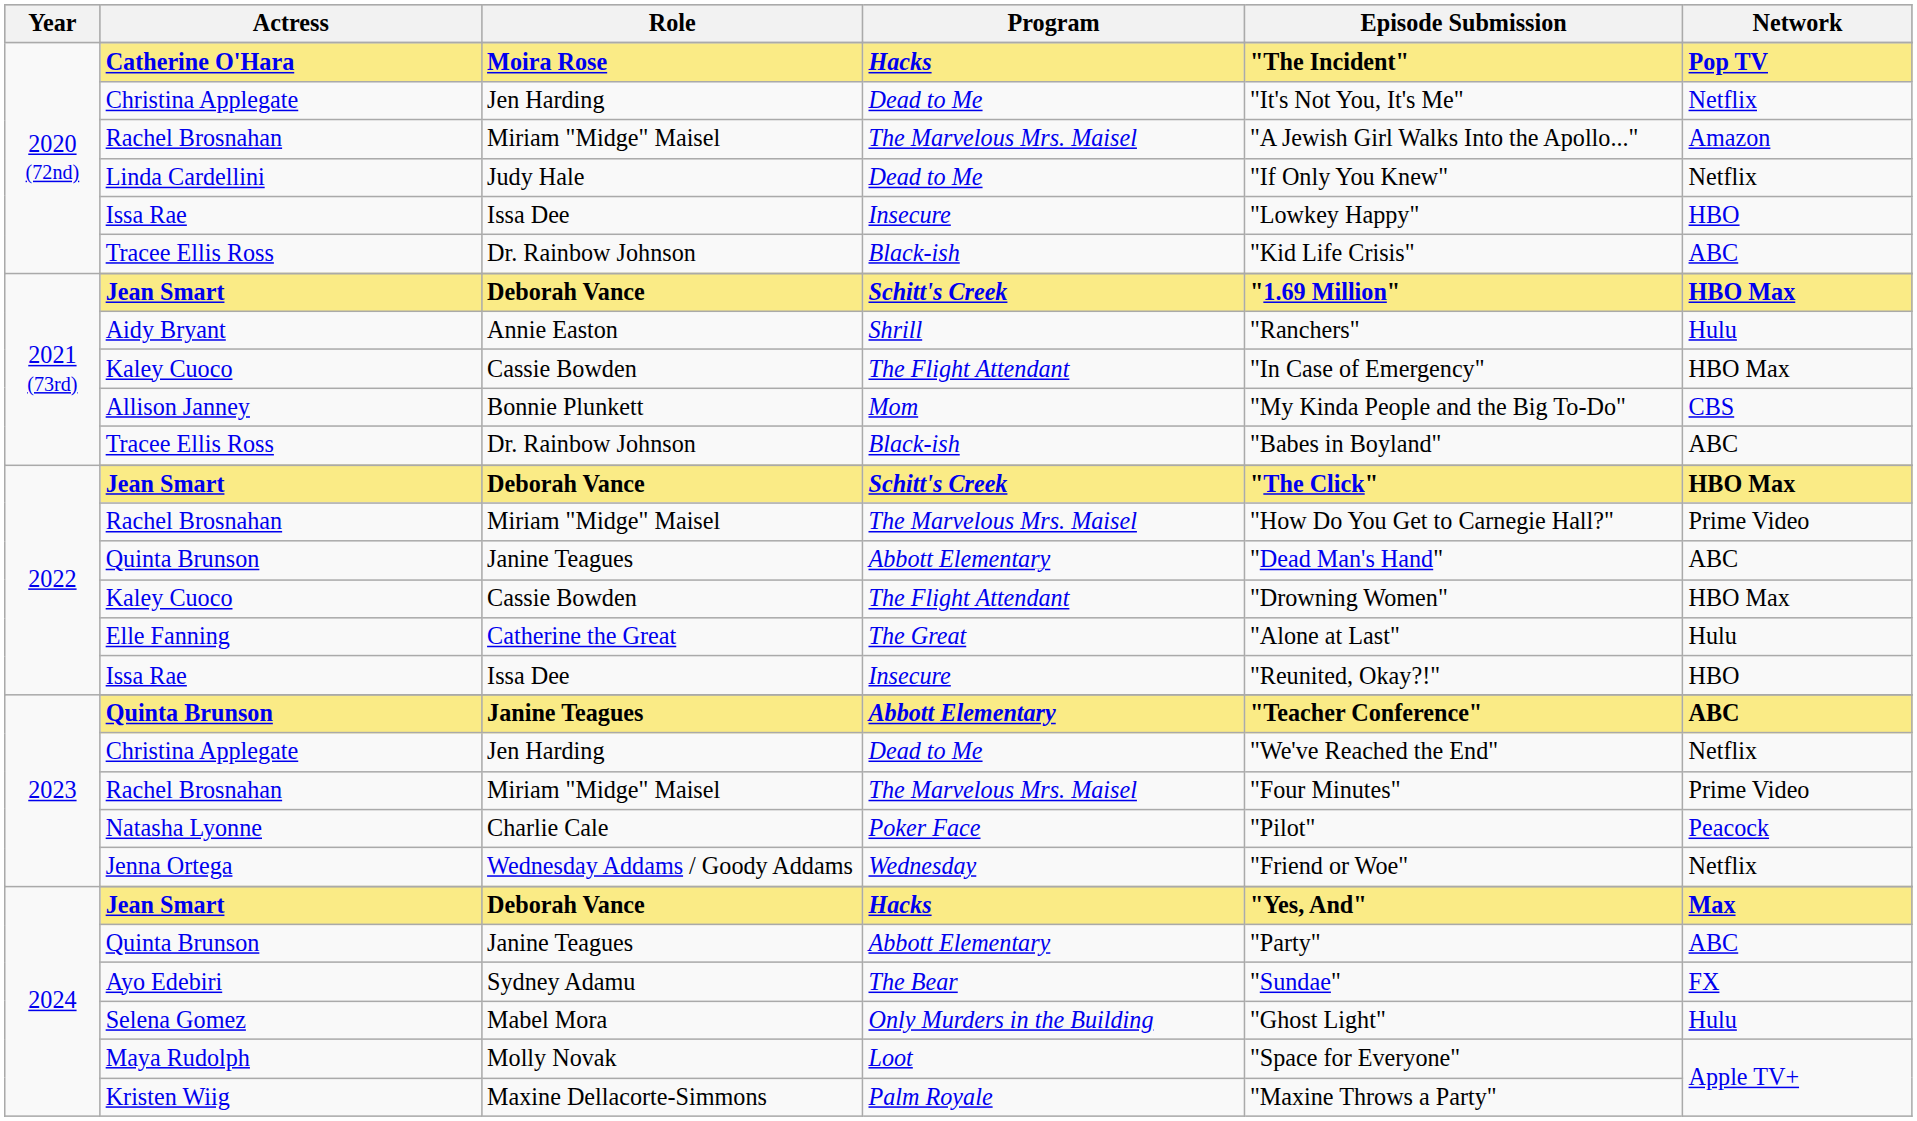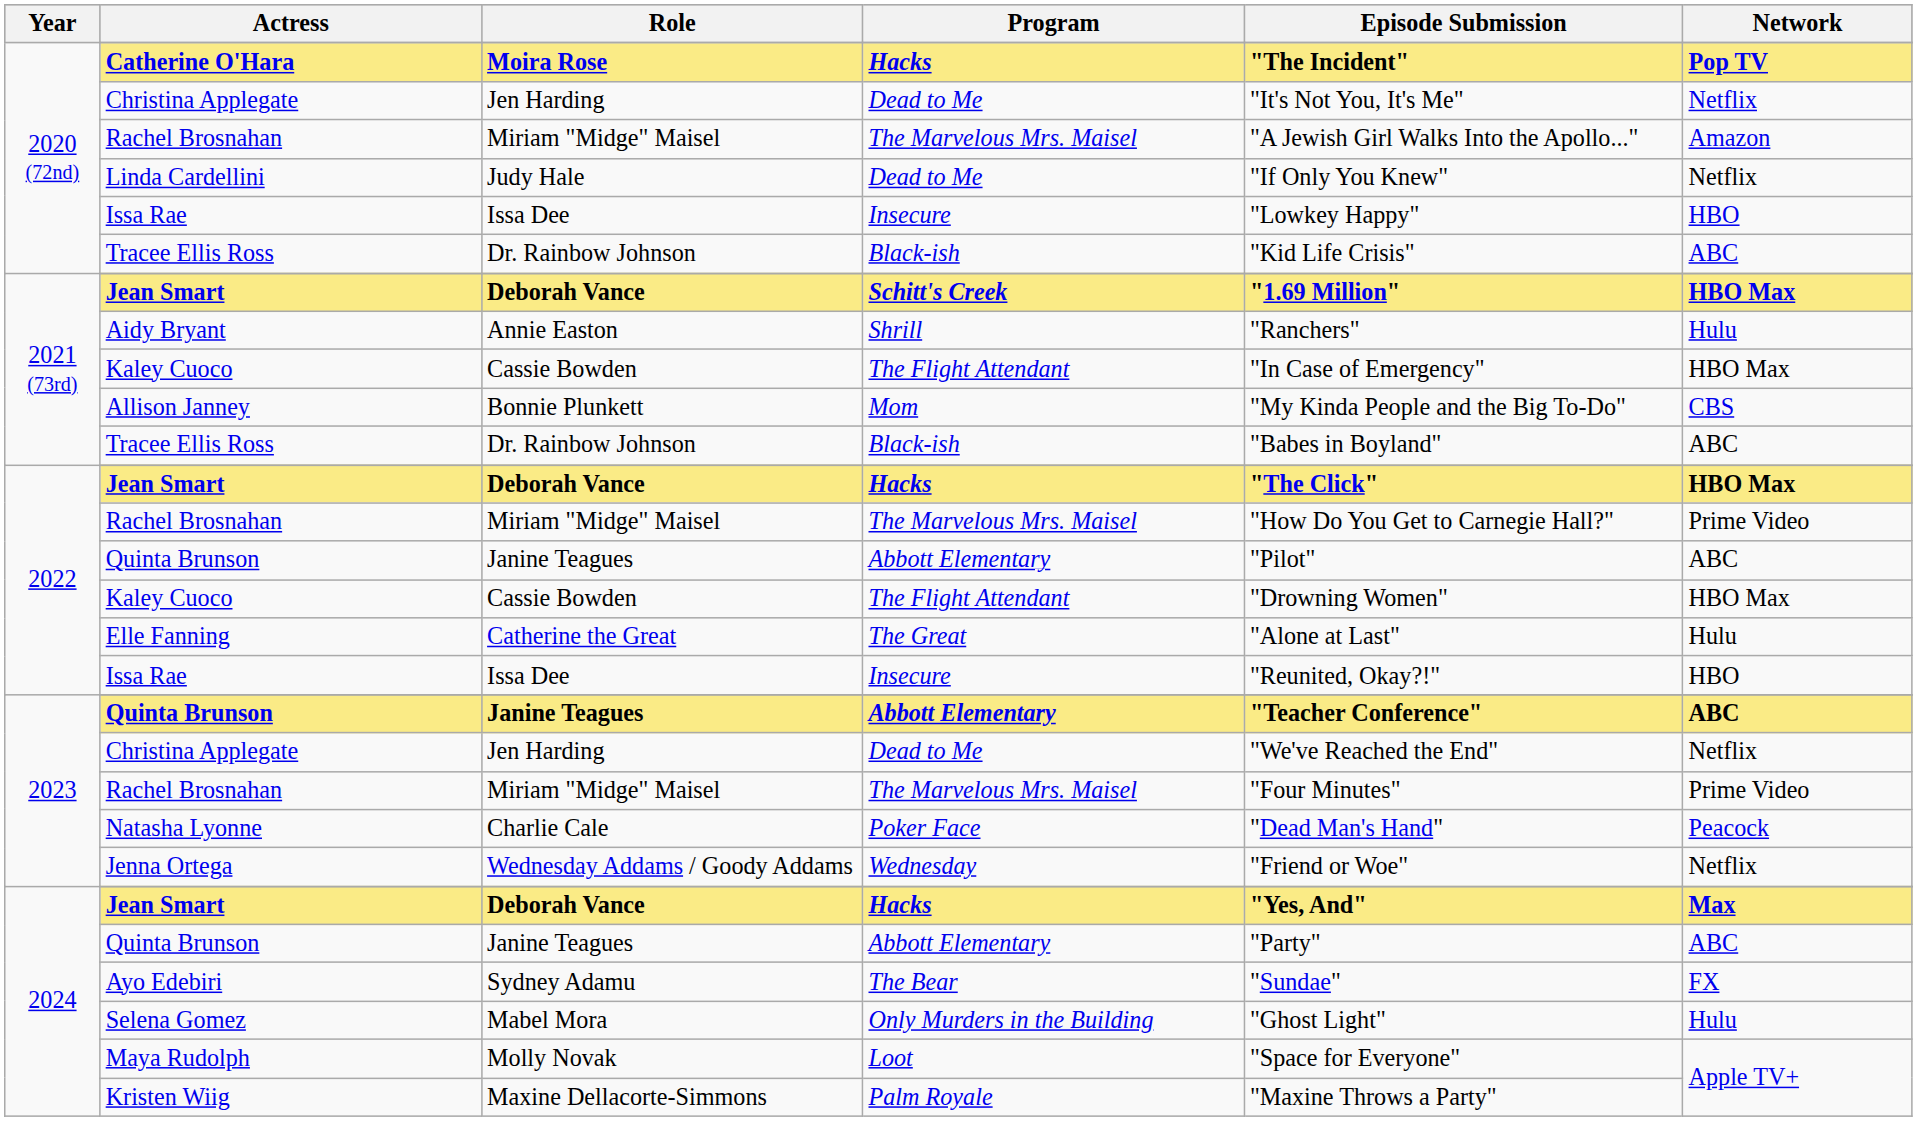 <table class="wikitable" style="width:100%; text-align: left;">
 <tr style="background:#bebebe;">
 <th style="width:5%;">Year</th>
 <th style="width:20%;">Actress</th>
 <th style="width:20%;">Role</th>
 <th style="width:20%;">Program</th>
 <th style="width:23%;">Episode Submission</th>
 <th style="width:12%;">Network</th>
 </tr>
 <tr>
 <td rowspan=7 style="text-align:center"><a href='#'>2020</a><br><small><a href='#'>(72nd)</a></small></td>
 </tr>
 <tr style="background:#FAEB86">
 <td><strong><a href='#'>Catherine O'Hara</a></strong></td>
 <td><strong><a href='#'>Moira Rose</a></strong></td>
 <td><strong><em><a href='#'>Hacks</a></em></strong></td>
 <td><strong>"The Incident"</strong></td>
 <td><strong><a href='#'>Pop TV</a></strong></td>
 </tr>
 <tr>
 <td><a href='#'>Christina Applegate</a></td>
 <td>Jen Harding</td>
 <td><em><a href='#'>Dead to Me</a></em></td>
 <td>"It's Not You, It's Me"</td>
 <td><a href='#'>Netflix</a></td>
 </tr>
 <tr>
 <td><a href='#'>Rachel Brosnahan</a></td>
 <td>Miriam "Midge" Maisel</td>
 <td><em><a href='#'>The Marvelous Mrs. Maisel</a></em></td>
 <td>"A Jewish Girl Walks Into the Apollo..."</td>
 <td><a href='#'>Amazon</a></td>
 </tr>
 <tr>
 <td><a href='#'>Linda Cardellini</a></td>
 <td>Judy Hale</td>
 <td><em><a href='#'>Dead to Me</a></em></td>
 <td>"If Only You Knew"</td>
 <td>Netflix</td>
 </tr>
 <tr>
 <td><a href='#'>Issa Rae</a></td>
 <td>Issa Dee</td>
 <td><em><a href='#'>Insecure</a></em></td>
 <td>"Lowkey Happy"</td>
 <td><a href='#'>HBO</a></td>
 </tr>
 <tr>
 <td><a href='#'>Tracee Ellis Ross</a></td>
 <td>Dr. Rainbow Johnson</td>
 <td><em><a href='#'>Black-ish</a></em></td>
 <td>"Kid Life Crisis"</td>
 <td><a href='#'>ABC</a></td>
 </tr>
 <tr>
 <td rowspan=6 style="text-align:center"><a href='#'>2021</a><br><small><a href='#'>(73rd)</a></small></td>
 </tr>
 <tr style="background:#FAEB86">
 <td><strong><a href='#'>Jean Smart</a></strong></td>
 <td><strong>Deborah Vance</strong></td>
 <td><strong><em><a href='#'>Schitt's Creek</a></em></strong></td>
 <td><strong>"<a href='#'>1.69 Million</a>"</strong></td>
 <td><strong><a href='#'>HBO Max</a></strong></td>
 </tr>
 <tr>
 <td><a href='#'>Aidy Bryant</a></td>
 <td>Annie Easton</td>
 <td><em><a href='#'>Shrill</a></em></td>
 <td>"Ranchers"</td>
 <td><a href='#'>Hulu</a></td>
 </tr>
 <tr>
 <td><a href='#'>Kaley Cuoco</a></td>
 <td>Cassie Bowden</td>
 <td><em><a href='#'>The Flight Attendant</a></em></td>
 <td>"In Case of Emergency"</td>
 <td>HBO Max</td>
 </tr>
 <tr>
 <td><a href='#'>Allison Janney</a></td>
 <td>Bonnie Plunkett</td>
 <td><em><a href='#'>Mom</a></em></td>
 <td>"My Kinda People and the Big To-Do"</td>
 <td><a href='#'>CBS</a></td>
 </tr>
 <tr>
 <td><a href='#'>Tracee Ellis Ross</a></td>
 <td>Dr. Rainbow Johnson</td>
 <td><em><a href='#'>Black-ish</a></em></td>
 <td>"Babes in Boyland"</td>
 <td>ABC</td>
 </tr>
 <tr>
 <td rowspan=7 style="text-align:center"><a href='#'>2022</a><br></td>
 </tr>
 <tr style="background:#FAEB86">
 <td><strong><a href='#'>Jean Smart</a></strong></td>
 <td><strong>Deborah Vance</strong></td>
-<td><strong><em><a href='#'>Schitt's Creek</a></em></strong></td>
+<td><strong><em><a href='#'>Hacks</a></em></strong></td>
 <td><strong>"<a href='#'>The Click</a>"</strong></td>
 <td><strong>HBO Max</strong></td>
 </tr>
 <tr>
 <td><a href='#'>Rachel Brosnahan</a></td>
 <td>Miriam "Midge" Maisel</td>
 <td><em><a href='#'>The Marvelous Mrs. Maisel</a></em></td>
 <td>"How Do You Get to Carnegie Hall?"</td>
 <td>Prime Video</td>
 </tr>
 <tr>
 <td><a href='#'>Quinta Brunson</a></td>
 <td>Janine Teagues</td>
 <td><em><a href='#'>Abbott Elementary</a></em></td>
-<td>"<a href='#'>Dead Man's Hand</a>"</td>
+<td>"Pilot"</td>
 <td>ABC</td>
 </tr>
 <tr>
 <td><a href='#'>Kaley Cuoco</a></td>
 <td>Cassie Bowden</td>
 <td><em><a href='#'>The Flight Attendant</a></em></td>
 <td>"Drowning Women"</td>
 <td>HBO Max</td>
 </tr>
 <tr>
 <td><a href='#'>Elle Fanning</a></td>
 <td><a href='#'>Catherine the Great</a></td>
 <td><em><a href='#'>The Great</a></em></td>
 <td>"Alone at Last"</td>
 <td>Hulu</td>
 </tr>
 <tr>
 <td><a href='#'>Issa Rae</a></td>
 <td>Issa Dee</td>
 <td><em><a href='#'>Insecure</a></em></td>
 <td>"Reunited, Okay?!"</td>
 <td>HBO</td>
 </tr>
 <tr>
 <td rowspan=6 style="text-align:center"><a href='#'>2023</a><br></td>
 </tr>
 <tr style="background:#FAEB86">
 <td><strong><a href='#'>Quinta Brunson</a></strong></td>
 <td><strong>Janine Teagues</strong></td>
 <td><strong><em><a href='#'>Abbott Elementary</a></em></strong></td>
 <td><strong>"Teacher Conference"</strong></td>
 <td><strong>ABC</strong></td>
 </tr>
 <tr>
 <td><a href='#'>Christina Applegate</a></td>
 <td>Jen Harding</td>
 <td><em><a href='#'>Dead to Me</a></em></td>
 <td>"We've Reached the End"</td>
 <td>Netflix</td>
 </tr>
 <tr>
 <td><a href='#'>Rachel Brosnahan</a></td>
 <td>Miriam "Midge" Maisel</td>
 <td><em><a href='#'>The Marvelous Mrs. Maisel</a></em></td>
 <td>"Four Minutes"</td>
 <td>Prime Video</td>
 </tr>
 <tr>
 <td><a href='#'>Natasha Lyonne</a></td>
 <td>Charlie Cale</td>
 <td><em><a href='#'>Poker Face</a></em></td>
-<td>"Pilot"</td>
+<td>"<a href='#'>Dead Man's Hand</a>"</td>
 <td><a href='#'>Peacock</a></td>
 </tr>
 <tr>
 <td><a href='#'>Jenna Ortega</a></td>
 <td><a href='#'>Wednesday Addams</a> / Goody Addams</td>
 <td><em><a href='#'>Wednesday</a></em></td>
 <td>"Friend or Woe"</td>
 <td>Netflix</td>
 </tr>
 <tr>
 <td rowspan=7 style="text-align:center"><a href='#'>2024</a><br></td>
 </tr>
 <tr style="background:#FAEB86">
 <td><strong><a href='#'>Jean Smart</a></strong></td>
 <td><strong>Deborah Vance</strong></td>
 <td><strong> <em><a href='#'>Hacks</a></em> </strong></td>
 <td><strong> "Yes, And" </strong></td>
 <td><strong> <a href='#'>Max</a></strong></td>
 </tr>
 <tr>
 <td><a href='#'>Quinta Brunson</a></td>
 <td>Janine Teagues</td>
 <td><em><a href='#'>Abbott Elementary</a></em></td>
 <td>"Party"</td>
 <td><a href='#'>ABC</a></td>
 </tr>
 <tr>
 <td><a href='#'>Ayo Edebiri</a></td>
 <td>Sydney Adamu</td>
 <td><em><a href='#'>The Bear</a></em></td>
 <td>"<a href='#'>Sundae</a>"</td>
 <td><a href='#'>FX</a></td>
 </tr>
 <tr>
 <td><a href='#'>Selena Gomez</a></td>
 <td>Mabel Mora</td>
 <td><em><a href='#'>Only Murders in the Building</a></em></td>
 <td>"Ghost Light"</td>
 <td><a href='#'>Hulu</a></td>
 </tr>
 <tr>
 <td><a href='#'>Maya Rudolph</a></td>
 <td>Molly Novak</td>
 <td><em><a href='#'>Loot</a></em></td>
 <td>"Space for Everyone"</td>
 <td rowspan="2"><a href='#'>Apple TV+</a></td>
 </tr>
 <tr>
 <td><a href='#'>Kristen Wiig</a></td>
 <td>Maxine Dellacorte-Simmons</td>
 <td><em><a href='#'>Palm Royale</a></em></td>
 <td>"Maxine Throws a Party"</td>
 </tr>
 </table>
